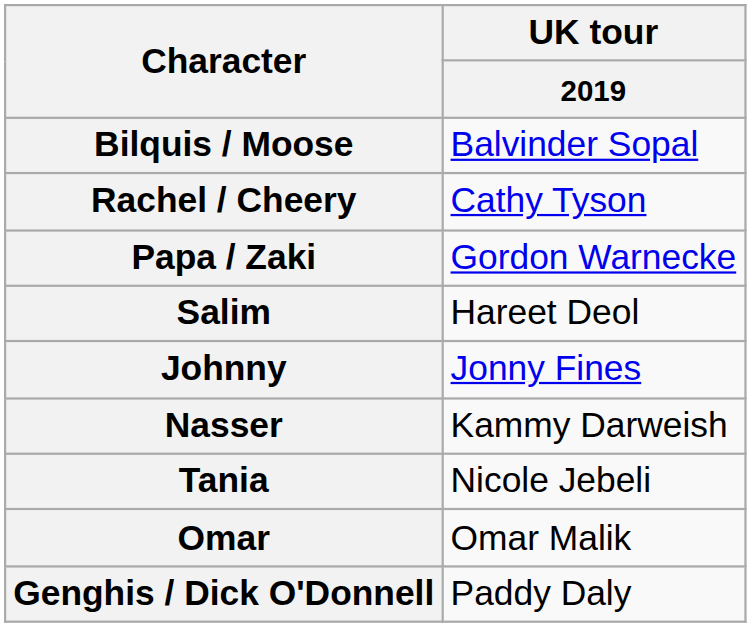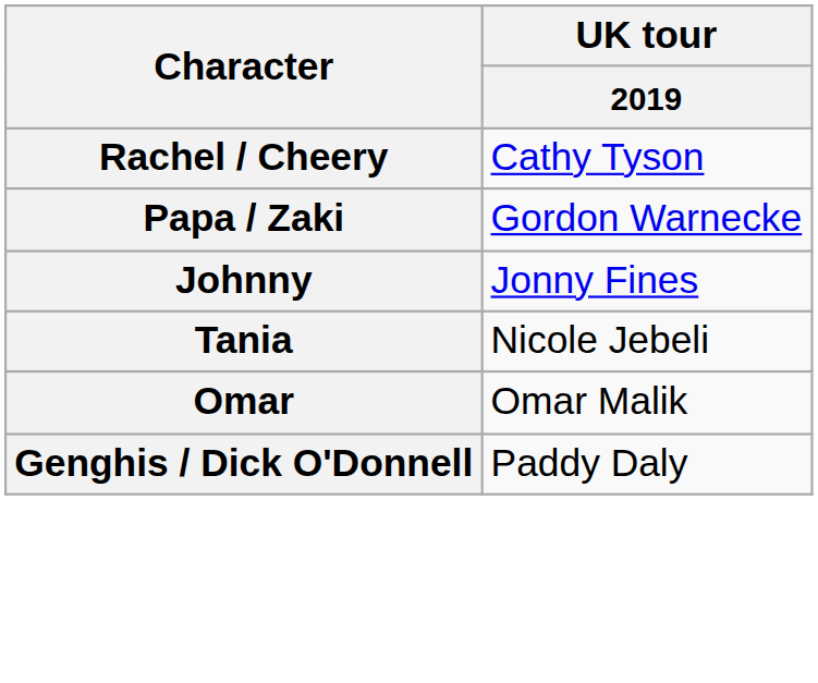 <table class="wikitable">
 <tr>
 <th rowspan="2">Character</th>
 <th>UK tour</th>
 </tr>
 <tr>
 <th><small>2019</small></th>
-</tr>
-<tr>
-<th>Bilquis / Moose</th>
-<td><a href='#'>Balvinder Sopal</a></td>
 </tr>
 <tr>
 <th>Rachel / Cheery</th>
 <td><a href='#'>Cathy Tyson</a></td>
 </tr>
 <tr>
 <th>Papa / Zaki</th>
 <td><a href='#'>Gordon Warnecke</a></td>
 </tr>
 <tr>
-<th>Salim</th>
-<td>Hareet Deol</td>
-</tr>
-<tr>
 <th>Johnny</th>
 <td><a href='#'>Jonny Fines</a></td>
-</tr>
-<tr>
-<th>Nasser</th>
-<td>Kammy Darweish</td>
 </tr>
 <tr>
 <th>Tania</th>
 <td>Nicole Jebeli</td>
 </tr>
 <tr>
 <th>Omar</th>
 <td>Omar Malik</td>
 </tr>
 <tr>
 <th>Genghis / Dick O'Donnell</th>
 <td>Paddy Daly</td>
 </tr>
 </table>
